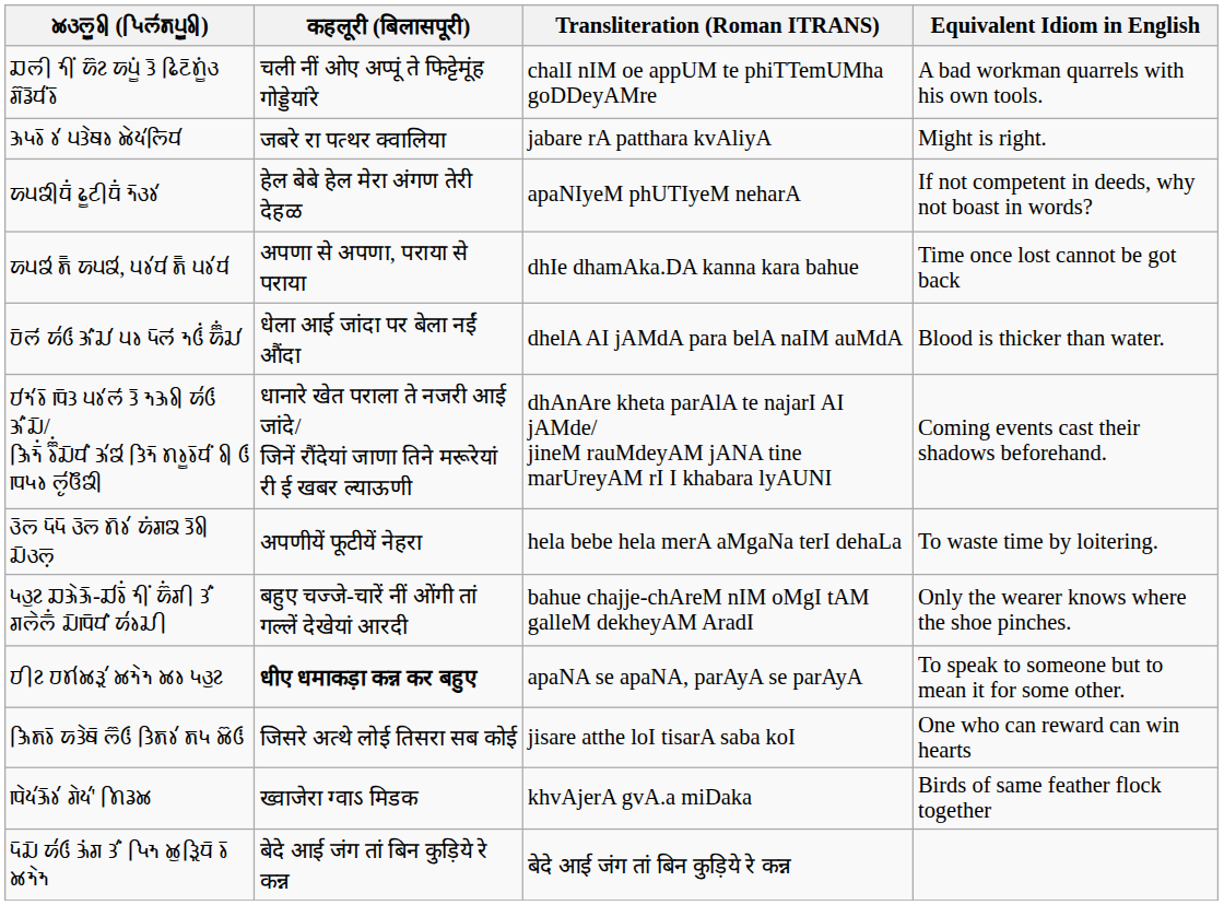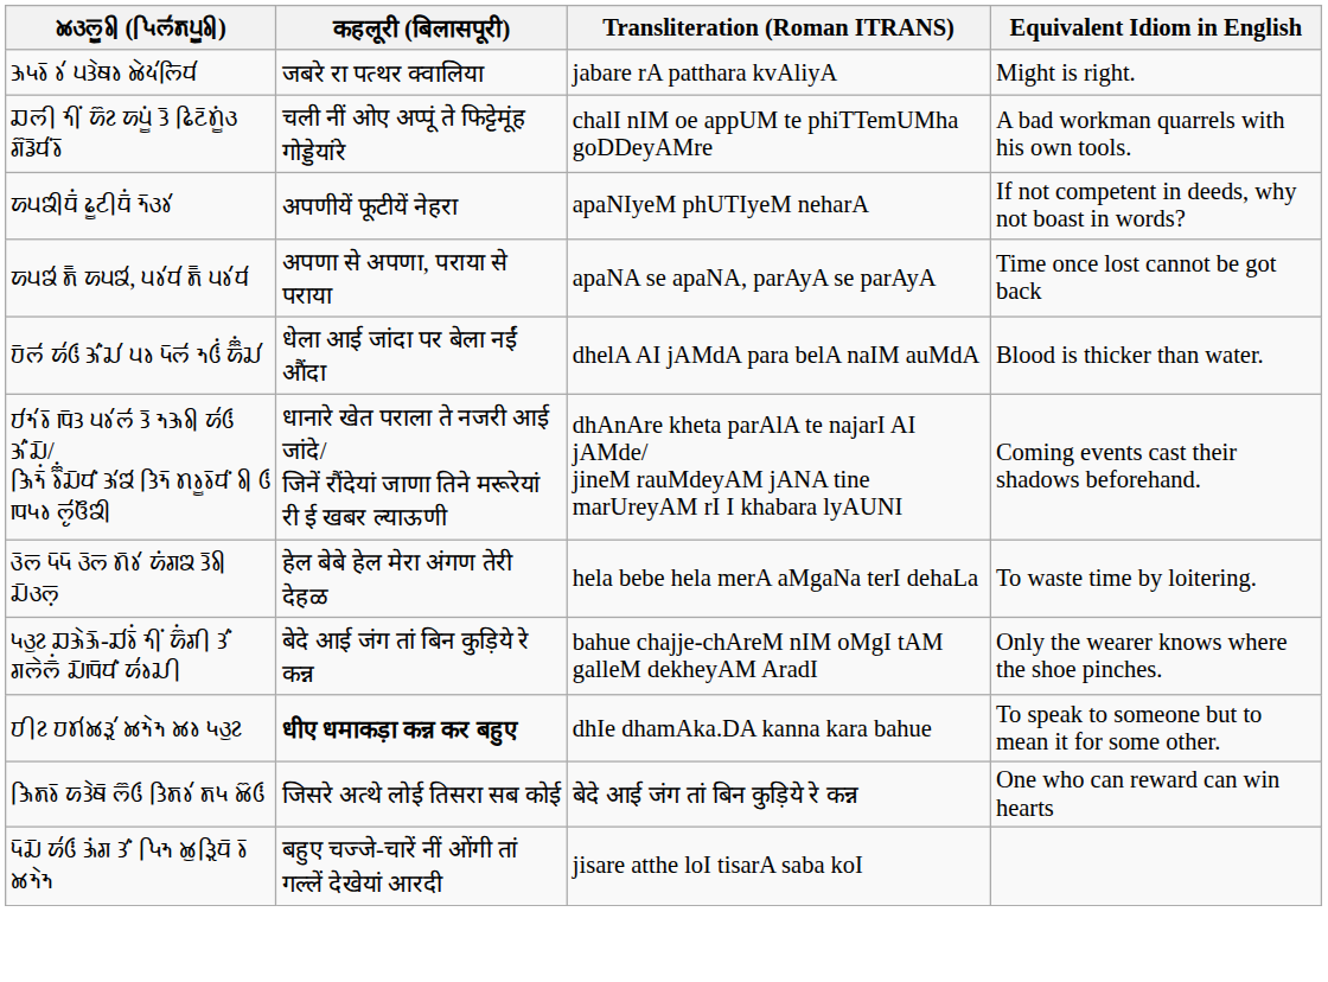 <table class="wikitable">
 <tr>
 <th>𑚊𑚩𑚥𑚱𑚤𑚯 (𑚠𑚮𑚥𑚭𑚨𑚞𑚱𑚤𑚯)</th>
 <th>कहलूरी (बिलासपूरी)</th>
 <th>Transliteration (Roman ITRANS)</th>
 <th>Equivalent Idiom in English</th>
 </tr>
 <tr>
+<td>𑚑𑚠𑚤𑚲 𑚤𑚭 𑚞𑚙𑚶𑚚𑚤 𑚊𑚶𑚦𑚭𑚥𑚮𑚣𑚭</td>
+<td>जबरे रा पत्थर क्वालिया</td>
+<td>jabare rA patthara kvAliyA</td>
+<td>Might is right.</td>
+</tr>
+<tr>
 <td>𑚏𑚥𑚯 𑚝𑚯𑚫 𑚈𑚆 𑚀𑚞𑚱𑚫 𑚙𑚲 𑚟𑚮𑚔𑚲𑚢𑚱𑚫𑚩 𑚌𑚴𑚖𑚲𑚣𑚭𑚫𑚤𑚲</td>
 <td>चली नीं ओए अप्पूं ते फिट्टेमूंह गोड्डेयांरे</td>
 <td>chalI nIM oe appUM te phiTTemUMha goDDeyAMre</td>
 <td>A bad workman quarrels with his own tools.</td>
 </tr>
 <tr>
-<td>𑚑𑚠𑚤𑚲 𑚤𑚭 𑚞𑚙𑚶𑚚𑚤 𑚊𑚶𑚦𑚭𑚥𑚮𑚣𑚭</td>
-<td>जबरे रा पत्थर क्वालिया</td>
-<td>jabare rA patthara kvAliyA</td>
-<td>Might is right.</td>
-</tr>
-<tr>
 <td>𑚀𑚞𑚘𑚯𑚣𑚲𑚫 𑚟𑚱𑚔𑚯𑚣𑚲𑚫 𑚝𑚲𑚩𑚤𑚭</td>
-<td>हेल बेबे हेल मेरा अंगण तेरी देहळ</td>
+<td>अपणीयें फूटीयें नेहरा</td>
 <td>apaNIyeM phUTIyeM neharA</td>
 <td>If not competent in deeds, why not boast in words?</td>
 </tr>
 <tr>
 <td>𑚀𑚞𑚘𑚭 𑚨𑚳 𑚀𑚞𑚘𑚭, 𑚞𑚤𑚭𑚣𑚭 𑚨𑚳 𑚞𑚤𑚭𑚣𑚭</td>
 <td>अपणा से अपणा, पराया से पराया</td>
-<td>dhIe dhamAka.DA kanna kara bahue</td>
+<td>apaNA se apaNA, parAyA se parAyA</td>
 <td>Time once lost cannot be got back</td>
 </tr>
 <tr>
 <td>𑚜𑚲𑚥𑚭 𑚁𑚃 𑚑𑚭𑚫𑚛𑚭 𑚞𑚤 𑚠𑚲𑚥𑚭 𑚝𑚃𑚫 𑚉𑚫𑚛𑚭</td>
 <td>धेला आई जांदा पर बेला नईं औंदा</td>
 <td>dhelA AI jAMdA para belA naIM auMdA</td>
 <td>Blood is thicker than water.</td>
 </tr>
 <tr>
 <td>𑚜𑚭𑚝𑚭𑚤𑚲 𑚸𑚲𑚙 𑚞𑚤𑚭𑚥𑚭 𑚙𑚲 𑚝𑚑𑚤𑚯 𑚁𑚃 𑚑𑚭𑚫𑚛𑚲/<br>𑚑𑚮𑚝𑚲𑚫 𑚤𑚵𑚫𑚛𑚲𑚣𑚭𑚫 𑚑𑚭𑚘𑚭 𑚙𑚮𑚝𑚲 𑚢𑚤𑚱𑚤𑚲𑚣𑚭𑚫 𑚤𑚯 𑚃 𑚸𑚠𑚤 𑚥𑚶𑚣𑚭𑚅𑚘𑚯</td>
 <td>धानारे खेत पराला ते नजरी आई जांदे/<br>जिनें रौंदेयां जाणा तिने मरूरेयां री ई खबर ल्याऊणी</td>
 <td>dhAnAre kheta parAlA te najarI AI jAMde/<br>jineM rauMdeyAM jANA tine marUreyAM rI I khabara lyAUNI</td>
 <td>Coming events cast their shadows beforehand.</td>
 </tr>
 <tr>
 <td>𑚩𑚲𑚥 𑚠𑚲𑚠𑚲 𑚩𑚲𑚥 𑚢𑚲𑚤𑚭 𑚀𑚫𑚌𑚘 𑚙𑚲𑚤𑚯 𑚛𑚲𑚩𑚥𑚷</td>
-<td>अपणीयें फूटीयें नेहरा</td>
+<td>हेल बेबे हेल मेरा अंगण तेरी देहळ</td>
 <td>hela bebe hela merA aMgaNa terI dehaLa</td>
 <td>To waste time by loitering.</td>
 </tr>
 <tr>
 <td>𑚠𑚩𑚰𑚆 𑚏𑚑𑚶𑚑𑚲-𑚏𑚭𑚤𑚲𑚫 𑚝𑚯𑚫 𑚈𑚫𑚌𑚯 𑚙𑚭𑚫 𑚌𑚥𑚶𑚥𑚲𑚫 𑚛𑚲𑚸𑚲𑚣𑚭𑚫 𑚁𑚤𑚛𑚯</td>
-<td>बहुए चज्जे-चारें नीं ओंगी तां गल्लें देखेयां आरदी</td>
+<td>बेदे आई जंग तां बिन कुड़िये रे कन्न</td>
 <td>bahue chajje-chAreM nIM oMgI tAM galleM dekheyAM AradI</td>
 <td>Only the wearer knows where the shoe pinches.</td>
 </tr>
 <tr>
 <td>𑚜𑚯𑚆 𑚜𑚢𑚭𑚊𑚪𑚭 𑚊𑚝𑚶𑚝 𑚊𑚤 𑚠𑚩𑚰𑚆</td>
 <td><strong>धीए धमाकड़ा कन्न कर बहुए</strong></td>
-<td>apaNA se apaNA, parAyA se parAyA</td>
+<td>dhIe dhamAka.DA kanna kara bahue</td>
 <td>To speak to someone but to mean it for some other.</td>
 </tr>
 <tr>
 <td>𑚑𑚮𑚨𑚤𑚲 𑚀𑚙𑚶𑚚𑚲 𑚥𑚴𑚃 𑚙𑚮𑚨𑚤𑚭 𑚨𑚠 𑚊𑚴𑚃</td>
 <td>जिसरे अत्थे लोई तिसरा सब कोई</td>
-<td>jisare atthe loI tisarA saba koI</td>
+<td>बेदे आई जंग तां बिन कुड़िये रे कन्न</td>
 <td>One who can reward can win hearts</td>
 </tr>
 <tr>
-<td>𑚸𑚶𑚦𑚭𑚑𑚲𑚤𑚭 𑚌𑚶𑚦𑚭' 𑚢𑚮𑚖𑚊</td>
-<td>ख्वाजेरा ग्वाऽ मिडक</td>
-<td>khvAjerA gvA.a miDaka</td>
-<td>Birds of same feather flock together</td>
-</tr>
-<tr>
 <td>𑚠𑚲𑚛𑚲 𑚁𑚃 𑚑𑚫𑚌 𑚙𑚭𑚫 𑚠𑚮𑚝 𑚊𑚰𑚪𑚮𑚣𑚲 𑚤𑚲 𑚊𑚝𑚶𑚝</td>
-<td>बेदे आई जंग तां बिन कुड़िये रे कन्न</td>
-<td>बेदे आई जंग तां बिन कुड़िये रे कन्न</td>
+<td>बहुए चज्जे-चारें नीं ओंगी तां गल्लें देखेयां आरदी</td>
+<td>jisare atthe loI tisarA saba koI</td>
 <td></td>
 </tr>
 </table>
